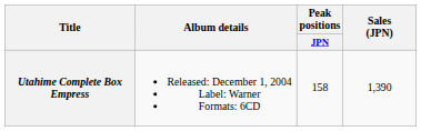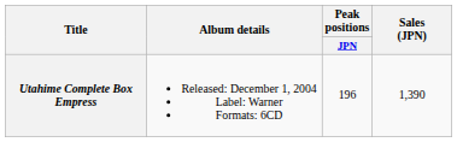 <table class="wikitable plainrowheaders" style="text-align:center;">
 <tr>
 <th style="width:15em;" rowspan="2">Title</th>
 <th style="width:18em;" rowspan="2">Album details</th>
 <th colspan="1">Peak positions</th>
 <th style="width:8em;" rowspan="2">Sales<br>(JPN)</th>
 </tr>
 <tr>
 <th style="width:3em;font-size:90%"><a href='#'>JPN</a><br></th>
 </tr>
 <tr>
 <th scope="row"><em>Utahime Complete Box Empress</em></th>
 <td><br><ul><li>Released: December 1, 2004</li><li>Label: Warner</li><li>Formats: 6CD</li></ul></td>
-<td>158</td>
+<td>196</td>
 <td>1,390</td>
 </tr>
 </table>
